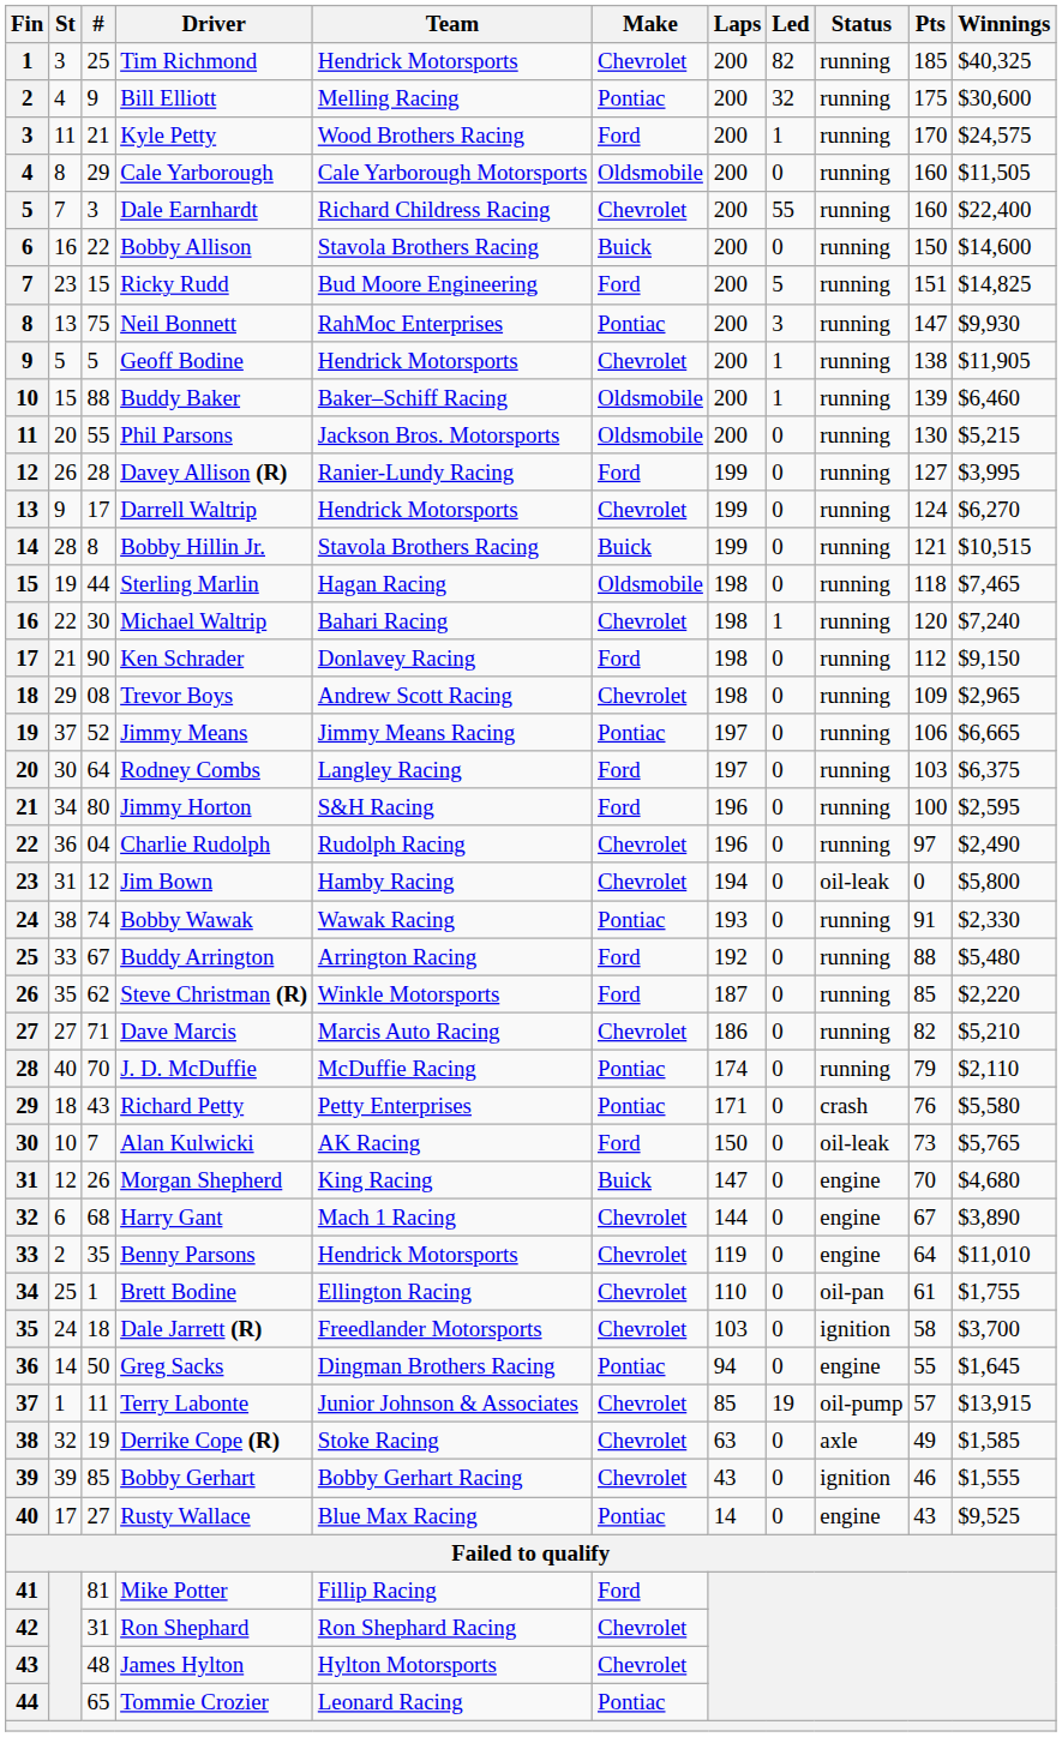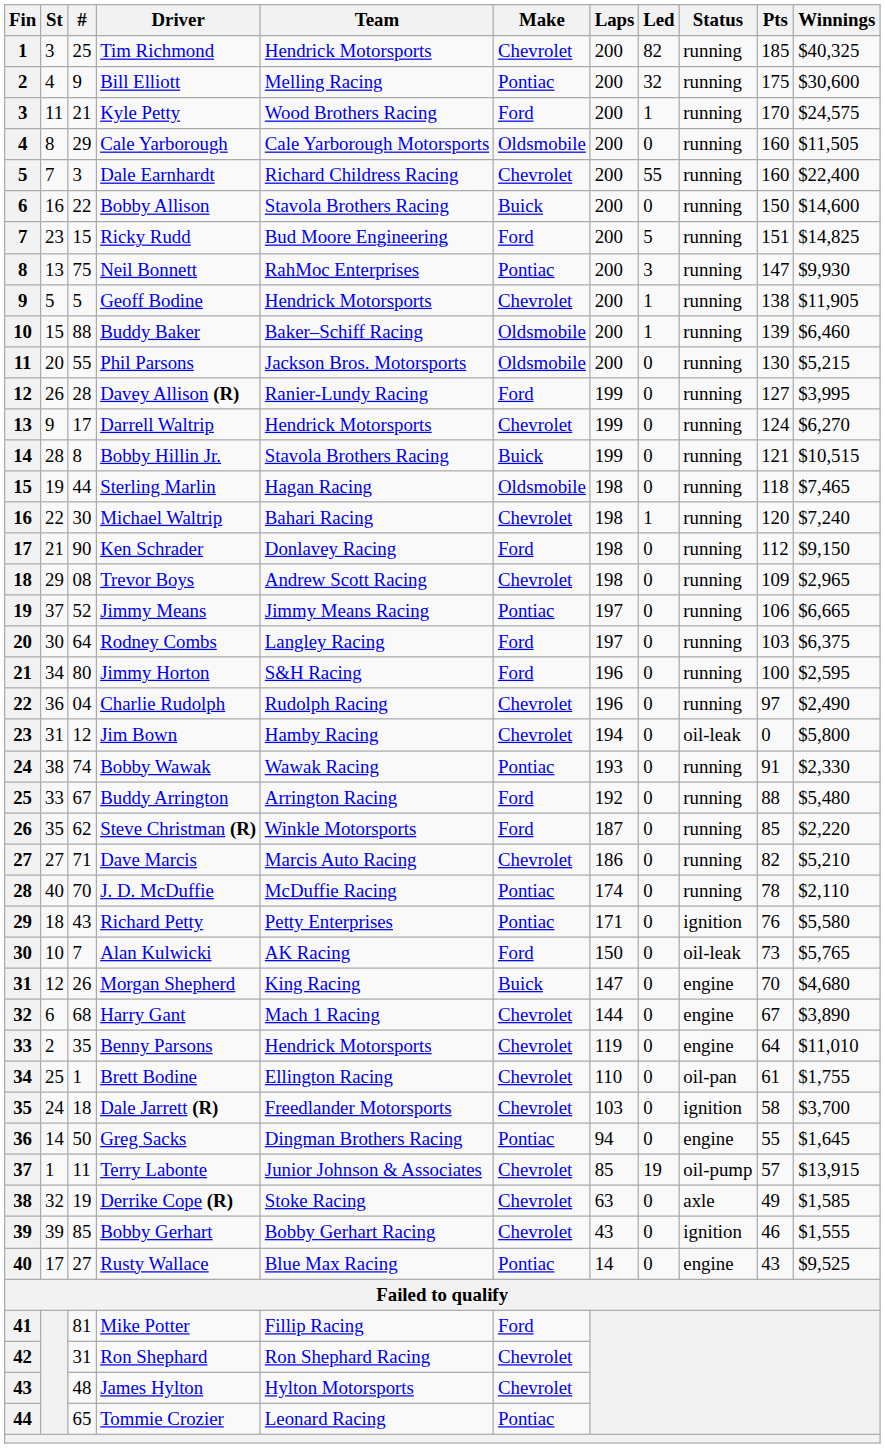 <table class="wikitable" style="font-size:95%">
 <tr>
 <th>Fin</th>
 <th>St</th>
 <th>#</th>
 <th>Driver</th>
 <th>Team</th>
 <th>Make</th>
 <th>Laps</th>
 <th>Led</th>
 <th>Status</th>
 <th>Pts</th>
 <th>Winnings</th>
 </tr>
 <tr>
 <th>1</th>
 <td>3</td>
 <td>25</td>
 <td><a href='#'>Tim Richmond</a></td>
 <td><a href='#'>Hendrick Motorsports</a></td>
 <td><a href='#'>Chevrolet</a></td>
 <td>200</td>
 <td>82</td>
 <td>running</td>
 <td>185</td>
 <td>$40,325</td>
 </tr>
 <tr>
 <th>2</th>
 <td>4</td>
 <td>9</td>
 <td><a href='#'>Bill Elliott</a></td>
 <td><a href='#'>Melling Racing</a></td>
 <td><a href='#'>Pontiac</a></td>
 <td>200</td>
 <td>32</td>
 <td>running</td>
 <td>175</td>
 <td>$30,600</td>
 </tr>
 <tr>
 <th>3</th>
 <td>11</td>
 <td>21</td>
 <td><a href='#'>Kyle Petty</a></td>
 <td><a href='#'>Wood Brothers Racing</a></td>
 <td><a href='#'>Ford</a></td>
 <td>200</td>
 <td>1</td>
 <td>running</td>
 <td>170</td>
 <td>$24,575</td>
 </tr>
 <tr>
 <th>4</th>
 <td>8</td>
 <td>29</td>
 <td><a href='#'>Cale Yarborough</a></td>
 <td><a href='#'>Cale Yarborough Motorsports</a></td>
 <td><a href='#'>Oldsmobile</a></td>
 <td>200</td>
 <td>0</td>
 <td>running</td>
 <td>160</td>
 <td>$11,505</td>
 </tr>
 <tr>
 <th>5</th>
 <td>7</td>
 <td>3</td>
 <td><a href='#'>Dale Earnhardt</a></td>
 <td><a href='#'>Richard Childress Racing</a></td>
 <td><a href='#'>Chevrolet</a></td>
 <td>200</td>
 <td>55</td>
 <td>running</td>
 <td>160</td>
 <td>$22,400</td>
 </tr>
 <tr>
 <th>6</th>
 <td>16</td>
 <td>22</td>
 <td><a href='#'>Bobby Allison</a></td>
 <td><a href='#'>Stavola Brothers Racing</a></td>
 <td><a href='#'>Buick</a></td>
 <td>200</td>
 <td>0</td>
 <td>running</td>
 <td>150</td>
 <td>$14,600</td>
 </tr>
 <tr>
 <th>7</th>
 <td>23</td>
 <td>15</td>
 <td><a href='#'>Ricky Rudd</a></td>
 <td><a href='#'>Bud Moore Engineering</a></td>
 <td><a href='#'>Ford</a></td>
 <td>200</td>
 <td>5</td>
 <td>running</td>
 <td>151</td>
 <td>$14,825</td>
 </tr>
 <tr>
 <th>8</th>
 <td>13</td>
 <td>75</td>
 <td><a href='#'>Neil Bonnett</a></td>
 <td><a href='#'>RahMoc Enterprises</a></td>
 <td><a href='#'>Pontiac</a></td>
 <td>200</td>
 <td>3</td>
 <td>running</td>
 <td>147</td>
 <td>$9,930</td>
 </tr>
 <tr>
 <th>9</th>
 <td>5</td>
 <td>5</td>
 <td><a href='#'>Geoff Bodine</a></td>
 <td><a href='#'>Hendrick Motorsports</a></td>
 <td><a href='#'>Chevrolet</a></td>
 <td>200</td>
 <td>1</td>
 <td>running</td>
 <td>138</td>
 <td>$11,905</td>
 </tr>
 <tr>
 <th>10</th>
 <td>15</td>
 <td>88</td>
 <td><a href='#'>Buddy Baker</a></td>
 <td><a href='#'>Baker–Schiff Racing</a></td>
 <td><a href='#'>Oldsmobile</a></td>
 <td>200</td>
 <td>1</td>
 <td>running</td>
 <td>139</td>
 <td>$6,460</td>
 </tr>
 <tr>
 <th>11</th>
 <td>20</td>
 <td>55</td>
 <td><a href='#'>Phil Parsons</a></td>
 <td><a href='#'>Jackson Bros. Motorsports</a></td>
 <td><a href='#'>Oldsmobile</a></td>
 <td>200</td>
 <td>0</td>
 <td>running</td>
 <td>130</td>
 <td>$5,215</td>
 </tr>
 <tr>
 <th>12</th>
 <td>26</td>
 <td>28</td>
 <td><a href='#'>Davey Allison</a> <strong>(R)</strong></td>
 <td><a href='#'>Ranier-Lundy Racing</a></td>
 <td><a href='#'>Ford</a></td>
 <td>199</td>
 <td>0</td>
 <td>running</td>
 <td>127</td>
 <td>$3,995</td>
 </tr>
 <tr>
 <th>13</th>
 <td>9</td>
 <td>17</td>
 <td><a href='#'>Darrell Waltrip</a></td>
 <td><a href='#'>Hendrick Motorsports</a></td>
 <td><a href='#'>Chevrolet</a></td>
 <td>199</td>
 <td>0</td>
 <td>running</td>
 <td>124</td>
 <td>$6,270</td>
 </tr>
 <tr>
 <th>14</th>
 <td>28</td>
 <td>8</td>
 <td><a href='#'>Bobby Hillin Jr.</a></td>
 <td><a href='#'>Stavola Brothers Racing</a></td>
 <td><a href='#'>Buick</a></td>
 <td>199</td>
 <td>0</td>
 <td>running</td>
 <td>121</td>
 <td>$10,515</td>
 </tr>
 <tr>
 <th>15</th>
 <td>19</td>
 <td>44</td>
 <td><a href='#'>Sterling Marlin</a></td>
 <td><a href='#'>Hagan Racing</a></td>
 <td><a href='#'>Oldsmobile</a></td>
 <td>198</td>
 <td>0</td>
 <td>running</td>
 <td>118</td>
 <td>$7,465</td>
 </tr>
 <tr>
 <th>16</th>
 <td>22</td>
 <td>30</td>
 <td><a href='#'>Michael Waltrip</a></td>
 <td><a href='#'>Bahari Racing</a></td>
 <td><a href='#'>Chevrolet</a></td>
 <td>198</td>
 <td>1</td>
 <td>running</td>
 <td>120</td>
 <td>$7,240</td>
 </tr>
 <tr>
 <th>17</th>
 <td>21</td>
 <td>90</td>
 <td><a href='#'>Ken Schrader</a></td>
 <td><a href='#'>Donlavey Racing</a></td>
 <td><a href='#'>Ford</a></td>
 <td>198</td>
 <td>0</td>
 <td>running</td>
 <td>112</td>
 <td>$9,150</td>
 </tr>
 <tr>
 <th>18</th>
 <td>29</td>
 <td>08</td>
 <td><a href='#'>Trevor Boys</a></td>
 <td><a href='#'>Andrew Scott Racing</a></td>
 <td><a href='#'>Chevrolet</a></td>
 <td>198</td>
 <td>0</td>
 <td>running</td>
 <td>109</td>
 <td>$2,965</td>
 </tr>
 <tr>
 <th>19</th>
 <td>37</td>
 <td>52</td>
 <td><a href='#'>Jimmy Means</a></td>
 <td><a href='#'>Jimmy Means Racing</a></td>
 <td><a href='#'>Pontiac</a></td>
 <td>197</td>
 <td>0</td>
 <td>running</td>
 <td>106</td>
 <td>$6,665</td>
 </tr>
 <tr>
 <th>20</th>
 <td>30</td>
 <td>64</td>
 <td><a href='#'>Rodney Combs</a></td>
 <td><a href='#'>Langley Racing</a></td>
 <td><a href='#'>Ford</a></td>
 <td>197</td>
 <td>0</td>
 <td>running</td>
 <td>103</td>
 <td>$6,375</td>
 </tr>
 <tr>
 <th>21</th>
 <td>34</td>
 <td>80</td>
 <td><a href='#'>Jimmy Horton</a></td>
 <td><a href='#'>S&H Racing</a></td>
 <td><a href='#'>Ford</a></td>
 <td>196</td>
 <td>0</td>
 <td>running</td>
 <td>100</td>
 <td>$2,595</td>
 </tr>
 <tr>
 <th>22</th>
 <td>36</td>
 <td>04</td>
 <td><a href='#'>Charlie Rudolph</a></td>
 <td><a href='#'>Rudolph Racing</a></td>
 <td><a href='#'>Chevrolet</a></td>
 <td>196</td>
 <td>0</td>
 <td>running</td>
 <td>97</td>
 <td>$2,490</td>
 </tr>
 <tr>
 <th>23</th>
 <td>31</td>
 <td>12</td>
 <td><a href='#'>Jim Bown</a></td>
 <td><a href='#'>Hamby Racing</a></td>
 <td><a href='#'>Chevrolet</a></td>
 <td>194</td>
 <td>0</td>
 <td>oil-leak</td>
 <td>0</td>
 <td>$5,800</td>
 </tr>
 <tr>
 <th>24</th>
 <td>38</td>
 <td>74</td>
 <td><a href='#'>Bobby Wawak</a></td>
 <td><a href='#'>Wawak Racing</a></td>
 <td><a href='#'>Pontiac</a></td>
 <td>193</td>
 <td>0</td>
 <td>running</td>
 <td>91</td>
 <td>$2,330</td>
 </tr>
 <tr>
 <th>25</th>
 <td>33</td>
 <td>67</td>
 <td><a href='#'>Buddy Arrington</a></td>
 <td><a href='#'>Arrington Racing</a></td>
 <td><a href='#'>Ford</a></td>
 <td>192</td>
 <td>0</td>
 <td>running</td>
 <td>88</td>
 <td>$5,480</td>
 </tr>
 <tr>
 <th>26</th>
 <td>35</td>
 <td>62</td>
 <td><a href='#'>Steve Christman</a> <strong>(R)</strong></td>
 <td><a href='#'>Winkle Motorsports</a></td>
 <td><a href='#'>Ford</a></td>
 <td>187</td>
 <td>0</td>
 <td>running</td>
 <td>85</td>
 <td>$2,220</td>
 </tr>
 <tr>
 <th>27</th>
 <td>27</td>
 <td>71</td>
 <td><a href='#'>Dave Marcis</a></td>
 <td><a href='#'>Marcis Auto Racing</a></td>
 <td><a href='#'>Chevrolet</a></td>
 <td>186</td>
 <td>0</td>
 <td>running</td>
 <td>82</td>
 <td>$5,210</td>
 </tr>
 <tr>
 <th>28</th>
 <td>40</td>
 <td>70</td>
 <td><a href='#'>J. D. McDuffie</a></td>
 <td><a href='#'>McDuffie Racing</a></td>
 <td><a href='#'>Pontiac</a></td>
 <td>174</td>
 <td>0</td>
 <td>running</td>
-<td>79</td>
+<td>78</td>
 <td>$2,110</td>
 </tr>
 <tr>
 <th>29</th>
 <td>18</td>
 <td>43</td>
 <td><a href='#'>Richard Petty</a></td>
 <td><a href='#'>Petty Enterprises</a></td>
 <td><a href='#'>Pontiac</a></td>
 <td>171</td>
 <td>0</td>
-<td>crash</td>
+<td>ignition</td>
 <td>76</td>
 <td>$5,580</td>
 </tr>
 <tr>
 <th>30</th>
 <td>10</td>
 <td>7</td>
 <td><a href='#'>Alan Kulwicki</a></td>
 <td><a href='#'>AK Racing</a></td>
 <td><a href='#'>Ford</a></td>
 <td>150</td>
 <td>0</td>
 <td>oil-leak</td>
 <td>73</td>
 <td>$5,765</td>
 </tr>
 <tr>
 <th>31</th>
 <td>12</td>
 <td>26</td>
 <td><a href='#'>Morgan Shepherd</a></td>
 <td><a href='#'>King Racing</a></td>
 <td><a href='#'>Buick</a></td>
 <td>147</td>
 <td>0</td>
 <td>engine</td>
 <td>70</td>
 <td>$4,680</td>
 </tr>
 <tr>
 <th>32</th>
 <td>6</td>
 <td>68</td>
 <td><a href='#'>Harry Gant</a></td>
 <td><a href='#'>Mach 1 Racing</a></td>
 <td><a href='#'>Chevrolet</a></td>
 <td>144</td>
 <td>0</td>
 <td>engine</td>
 <td>67</td>
 <td>$3,890</td>
 </tr>
 <tr>
 <th>33</th>
 <td>2</td>
 <td>35</td>
 <td><a href='#'>Benny Parsons</a></td>
 <td><a href='#'>Hendrick Motorsports</a></td>
 <td><a href='#'>Chevrolet</a></td>
 <td>119</td>
 <td>0</td>
 <td>engine</td>
 <td>64</td>
 <td>$11,010</td>
 </tr>
 <tr>
 <th>34</th>
 <td>25</td>
 <td>1</td>
 <td><a href='#'>Brett Bodine</a></td>
 <td><a href='#'>Ellington Racing</a></td>
 <td><a href='#'>Chevrolet</a></td>
 <td>110</td>
 <td>0</td>
 <td>oil-pan</td>
 <td>61</td>
 <td>$1,755</td>
 </tr>
 <tr>
 <th>35</th>
 <td>24</td>
 <td>18</td>
 <td><a href='#'>Dale Jarrett</a> <strong>(R)</strong></td>
 <td><a href='#'>Freedlander Motorsports</a></td>
 <td><a href='#'>Chevrolet</a></td>
 <td>103</td>
 <td>0</td>
 <td>ignition</td>
 <td>58</td>
 <td>$3,700</td>
 </tr>
 <tr>
 <th>36</th>
 <td>14</td>
 <td>50</td>
 <td><a href='#'>Greg Sacks</a></td>
 <td><a href='#'>Dingman Brothers Racing</a></td>
 <td><a href='#'>Pontiac</a></td>
 <td>94</td>
 <td>0</td>
 <td>engine</td>
 <td>55</td>
 <td>$1,645</td>
 </tr>
 <tr>
 <th>37</th>
 <td>1</td>
 <td>11</td>
 <td><a href='#'>Terry Labonte</a></td>
 <td><a href='#'>Junior Johnson & Associates</a></td>
 <td><a href='#'>Chevrolet</a></td>
 <td>85</td>
 <td>19</td>
 <td>oil-pump</td>
 <td>57</td>
 <td>$13,915</td>
 </tr>
 <tr>
 <th>38</th>
 <td>32</td>
 <td>19</td>
 <td><a href='#'>Derrike Cope</a> <strong>(R)</strong></td>
 <td><a href='#'>Stoke Racing</a></td>
 <td><a href='#'>Chevrolet</a></td>
 <td>63</td>
 <td>0</td>
 <td>axle</td>
 <td>49</td>
 <td>$1,585</td>
 </tr>
 <tr>
 <th>39</th>
 <td>39</td>
 <td>85</td>
 <td><a href='#'>Bobby Gerhart</a></td>
 <td><a href='#'>Bobby Gerhart Racing</a></td>
 <td><a href='#'>Chevrolet</a></td>
 <td>43</td>
 <td>0</td>
 <td>ignition</td>
 <td>46</td>
 <td>$1,555</td>
 </tr>
 <tr>
 <th>40</th>
 <td>17</td>
 <td>27</td>
 <td><a href='#'>Rusty Wallace</a></td>
 <td><a href='#'>Blue Max Racing</a></td>
 <td><a href='#'>Pontiac</a></td>
 <td>14</td>
 <td>0</td>
 <td>engine</td>
 <td>43</td>
 <td>$9,525</td>
 </tr>
 <tr>
 <th colspan="11">Failed to qualify</th>
 </tr>
 <tr>
 <th>41</th>
 <th rowspan="4"></th>
 <td>81</td>
 <td><a href='#'>Mike Potter</a></td>
 <td><a href='#'>Fillip Racing</a></td>
 <td><a href='#'>Ford</a></td>
 <th colspan="5" rowspan="4"></th>
 </tr>
 <tr>
 <th>42</th>
 <td>31</td>
 <td><a href='#'>Ron Shephard</a></td>
 <td><a href='#'>Ron Shephard Racing</a></td>
 <td><a href='#'>Chevrolet</a></td>
 </tr>
 <tr>
 <th>43</th>
 <td>48</td>
 <td><a href='#'>James Hylton</a></td>
 <td><a href='#'>Hylton Motorsports</a></td>
 <td><a href='#'>Chevrolet</a></td>
 </tr>
 <tr>
 <th>44</th>
 <td>65</td>
 <td><a href='#'>Tommie Crozier</a></td>
 <td><a href='#'>Leonard Racing</a></td>
 <td><a href='#'>Pontiac</a></td>
 </tr>
 <tr>
 <th colspan="11"></th>
 </tr>
 </table>
